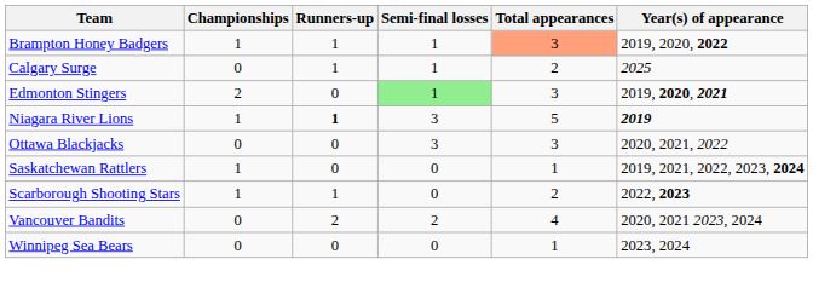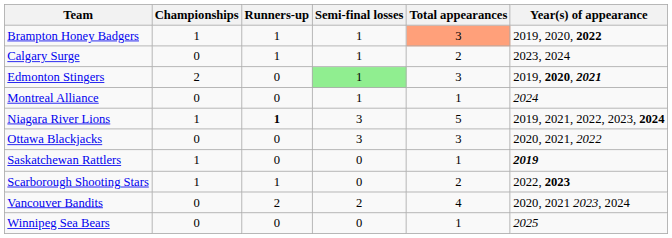 <table class="wikitable sortable" style="font-size: 95%; text-align:center">
 <tr>
 <th>Team</th>
 <th>Championships</th>
 <th>Runners-up</th>
 <th>Semi-final losses</th>
 <th>Total appearances</th>
 <th class="unsortable">Year(s) of appearance</th>
 </tr>
 <tr>
 <td align="left"><a href='#'>Brampton Honey Badgers</a></td>
 <td>1</td>
 <td>1</td>
 <td>1</td>
 <td style="background: lightsalmon;">3</td>
 <td align="left">2019, 2020, <strong>2022</strong></td>
 </tr>
 <tr>
 <td align="left"><a href='#'>Calgary Surge</a></td>
 <td>0</td>
 <td>1</td>
 <td>1</td>
 <td>2</td>
-<td align="left"><em>2025</em></td>
+<td align="left">2023, 2024</td>
 </tr>
 <tr>
 <td align="left"><a href='#'>Edmonton Stingers</a></td>
 <td>2</td>
 <td>0</td>
 <td style="background: lightgreen;">1</td>
 <td>3</td>
 <td align="left">2019, <strong>2020</strong>, <strong><em>2021</em></strong></td>
 </tr>
 <tr>
+<td align="left"><a href='#'>Montreal Alliance</a></td>
+<td>0</td>
+<td>0</td>
+<td>1</td>
+<td>1</td>
+<td align="left"><em>2024</em></td>
+</tr>
+<tr>
 <td align="left"><a href='#'>Niagara River Lions</a></td>
 <td>1</td>
 <td><strong>1</strong></td>
 <td>3</td>
 <td>5</td>
-<td align="left"><strong><em>2019</em></strong></td>
+<td align="left">2019, 2021, 2022, 2023, <strong>2024</strong></td>
 </tr>
 <tr>
 <td align="left"><a href='#'>Ottawa Blackjacks</a></td>
 <td>0</td>
 <td>0</td>
 <td>3</td>
 <td>3</td>
 <td align="left">2020, 2021, <em>2022</em></td>
 </tr>
 <tr>
 <td align="left"><a href='#'>Saskatchewan Rattlers</a></td>
 <td>1</td>
 <td>0</td>
 <td>0</td>
 <td>1</td>
-<td align="left">2019, 2021, 2022, 2023, <strong>2024</strong></td>
+<td align="left"><strong><em>2019</em></strong></td>
 </tr>
 <tr>
 <td align="left"><a href='#'>Scarborough Shooting Stars</a></td>
 <td>1</td>
 <td>1</td>
 <td>0</td>
 <td>2</td>
 <td align="left">2022, <strong>2023</strong></td>
 </tr>
 <tr>
 <td align="left"><a href='#'>Vancouver Bandits</a></td>
 <td>0</td>
 <td>2</td>
 <td>2</td>
 <td>4</td>
 <td align="left">2020, 2021 <em>2023</em>, 2024</td>
 </tr>
 <tr>
 <td align="left"><a href='#'>Winnipeg Sea Bears</a></td>
 <td>0</td>
 <td>0</td>
 <td>0</td>
 <td>1</td>
-<td align="left">2023, 2024</td>
+<td align="left"><em>2025</em></td>
 </tr>
 </table>
